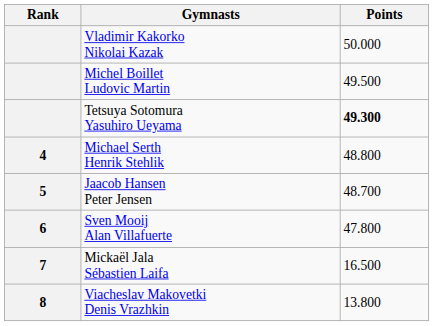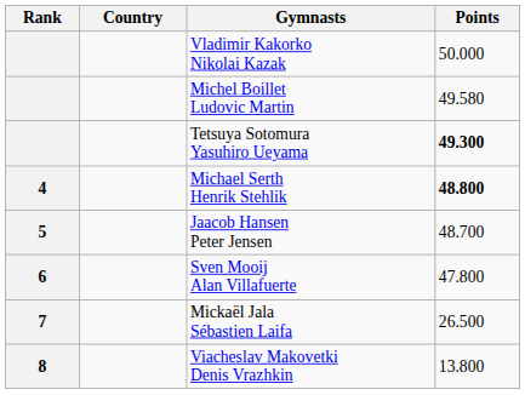 <table class="wikitable" width=500>
 <tr bgcolor="#efefef">
 <th>Rank</th>
+<th>Country</th>
 <th>Gymnasts</th>
 <th>Points</th>
 </tr>
 <tr>
 <th></th>
+<td></td>
 <td><a href='#'>Vladimir Kakorko</a><br><a href='#'>Nikolai Kazak</a></td>
 <td>50.000</td>
 </tr>
 <tr>
 <th></th>
+<td></td>
 <td><a href='#'>Michel Boillet</a><br><a href='#'>Ludovic Martin</a></td>
-<td>49.500</td>
+<td>49.580</td>
 </tr>
 <tr>
 <th></th>
+<td></td>
 <td>Tetsuya Sotomura<br><a href='#'>Yasuhiro Ueyama</a></td>
 <td><strong>49.300</strong></td>
 </tr>
 <tr>
 <th>4</th>
+<td></td>
 <td><a href='#'>Michael Serth</a><br><a href='#'>Henrik Stehlik</a></td>
-<td>48.800</td>
+<td><strong>48.800</strong></td>
 </tr>
 <tr>
 <th>5</th>
+<td></td>
 <td><a href='#'>Jaacob Hansen</a><br>Peter Jensen</td>
 <td>48.700</td>
 </tr>
 <tr>
 <th>6</th>
+<td></td>
 <td><a href='#'>Sven Mooij</a><br><a href='#'>Alan Villafuerte</a></td>
 <td>47.800</td>
 </tr>
 <tr>
 <th>7</th>
+<td></td>
 <td>Mickaël Jala<br><a href='#'>Sébastien Laifa</a></td>
-<td>16.500</td>
+<td>26.500</td>
 </tr>
 <tr>
 <th>8</th>
+<td></td>
 <td><a href='#'>Viacheslav Makovetki</a><br><a href='#'>Denis Vrazhkin</a></td>
 <td>13.800</td>
 </tr>
 </table>
